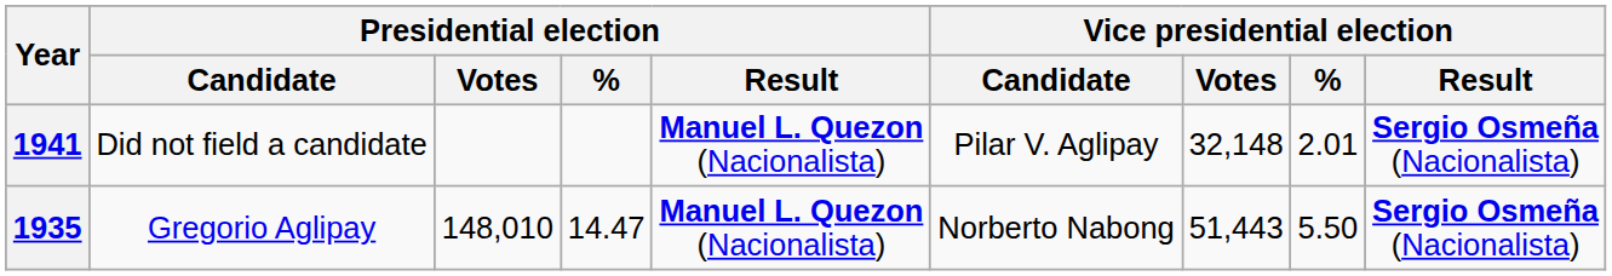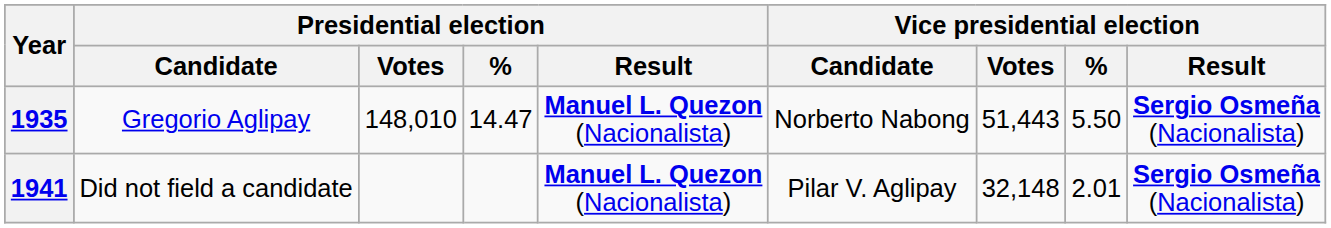 <table class="wikitable" style="text-align:center; font-size:90%">
 <tr>
 <th rowspan="2">Year</th>
 <th colspan="4">Presidential election</th>
 <th colspan="4">Vice presidential election</th>
 </tr>
 <tr>
 <th>Candidate</th>
 <th>Votes</th>
 <th>%</th>
 <th>Result</th>
 <th>Candidate</th>
 <th>Votes</th>
 <th>%</th>
 <th>Result</th>
 </tr>
 <tr>
+<th><a href='#'>1935</a></th>
+<td><a href='#'>Gregorio Aglipay</a></td>
+<td>148,010</td>
+<td>14.47</td>
+<td><strong><a href='#'>Manuel L. Quezon</a></strong><br>(<a href='#'>Nacionalista</a>)</td>
+<td>Norberto Nabong</td>
+<td>51,443</td>
+<td>5.50</td>
+<td><strong><a href='#'>Sergio Osmeña</a></strong><br>(<a href='#'>Nacionalista</a>)</td>
+</tr>
+<tr>
 <th><a href='#'>1941</a></th>
 <td>Did not field a candidate</td>
 <td></td>
 <td></td>
 <td><strong><a href='#'>Manuel L. Quezon</a></strong><br>(<a href='#'>Nacionalista</a>)</td>
 <td>Pilar V. Aglipay</td>
 <td>32,148</td>
 <td>2.01</td>
 <td><strong><a href='#'>Sergio Osmeña</a></strong><br>(<a href='#'>Nacionalista</a>)</td>
 </tr>
-<tr>
-<th><a href='#'>1935</a></th>
-<td><a href='#'>Gregorio Aglipay</a></td>
-<td>148,010</td>
-<td>14.47</td>
-<td><strong><a href='#'>Manuel L. Quezon</a></strong><br>(<a href='#'>Nacionalista</a>)</td>
-<td>Norberto Nabong</td>
-<td>51,443</td>
-<td>5.50</td>
-<td><strong><a href='#'>Sergio Osmeña</a></strong><br>(<a href='#'>Nacionalista</a>)</td>
-</tr>
 </table>
